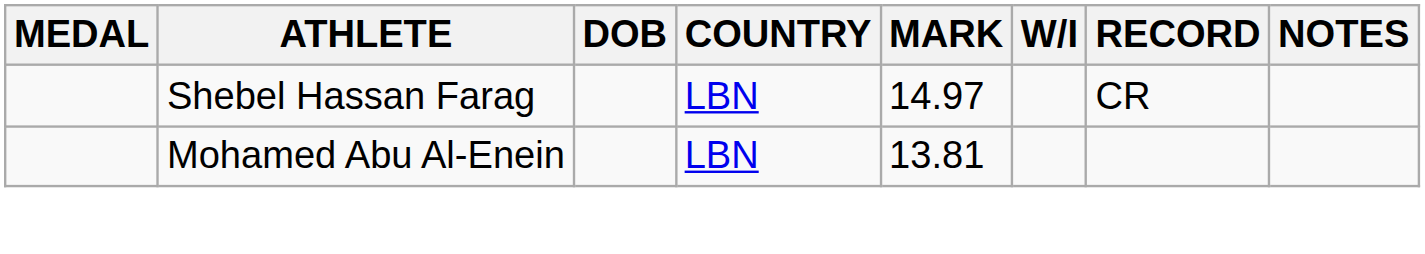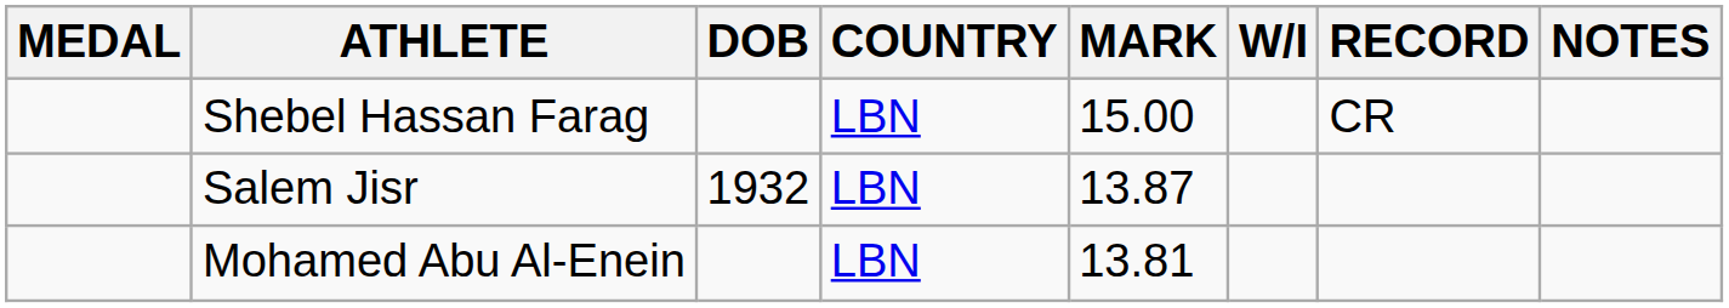 <table class="wikitable">
 <tr>
 <th>MEDAL</th>
 <th>ATHLETE</th>
 <th>DOB</th>
 <th>COUNTRY</th>
 <th>MARK</th>
 <th>W/I</th>
 <th>RECORD</th>
 <th>NOTES</th>
 </tr>
 <tr>
 <td></td>
 <td>Shebel Hassan Farag</td>
 <td></td>
 <td><a href='#'>LBN</a></td>
-<td>14.97</td>
+<td>15.00</td>
 <td></td>
 <td>CR</td>
+<td></td>
+</tr>
+<tr>
+<td></td>
+<td>Salem Jisr</td>
+<td>1932</td>
+<td><a href='#'>LBN</a></td>
+<td>13.87</td>
+<td></td>
+<td></td>
 <td></td>
 </tr>
 <tr>
 <td></td>
 <td>Mohamed Abu Al-Enein</td>
 <td></td>
 <td><a href='#'>LBN</a></td>
 <td>13.81</td>
 <td></td>
 <td></td>
 <td></td>
 </tr>
 </table>
